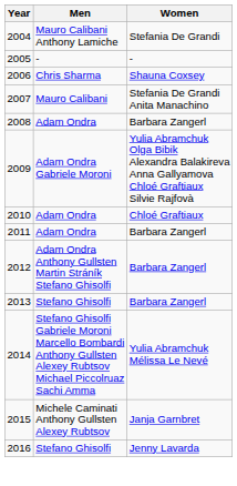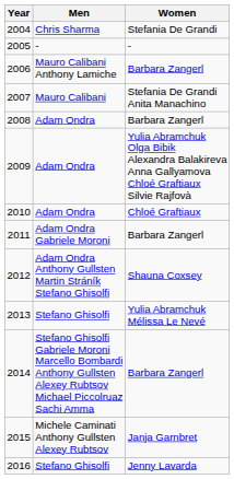 <table class="wikitable">
 <tr>
 <th>Year</th>
 <th>Men</th>
 <th>Women</th>
 </tr>
 <tr>
 <td align="center">2004</td>
-<td> <a href='#'>Mauro Calibani</a><br> Anthony Lamiche</td>
+<td> <a href='#'>Chris Sharma</a></td>
 <td> Stefania De Grandi</td>
 </tr>
 <tr>
 <td align="center">2005</td>
 <td>-</td>
 <td>-</td>
 </tr>
 <tr>
 <td align="center">2006</td>
-<td> <a href='#'>Chris Sharma</a></td>
-<td> <a href='#'>Shauna Coxsey</a></td>
+<td> <a href='#'>Mauro Calibani</a><br> Anthony Lamiche</td>
+<td> <a href='#'>Barbara Zangerl</a></td>
 </tr>
 <tr>
 <td align="center">2007</td>
 <td> <a href='#'>Mauro Calibani</a></td>
 <td> Stefania De Grandi<br> Anita Manachino</td>
 </tr>
 <tr>
 <td align="center">2008</td>
 <td> <a href='#'>Adam Ondra</a></td>
 <td> Barbara Zangerl</td>
 </tr>
 <tr>
 <td align="center">2009</td>
-<td> <a href='#'>Adam Ondra</a><br> <a href='#'>Gabriele Moroni</a></td>
+<td> <a href='#'>Adam Ondra</a></td>
 <td> <a href='#'>Yulia Abramchuk</a><br> <a href='#'>Olga Bibik</a><br> Alexandra Balakireva<br> Anna Gallyamova<br> <a href='#'>Chloé Graftiaux</a><br> Silvie Rajfovà</td>
 </tr>
 <tr>
 <td align="center">2010</td>
 <td> <a href='#'>Adam Ondra</a></td>
 <td> <a href='#'>Chloé Graftiaux</a></td>
 </tr>
 <tr>
 <td align="center">2011</td>
-<td> <a href='#'>Adam Ondra</a></td>
+<td> <a href='#'>Adam Ondra</a><br> <a href='#'>Gabriele Moroni</a></td>
 <td> Barbara Zangerl</td>
 </tr>
 <tr>
 <td align="center">2012</td>
 <td> <a href='#'>Adam Ondra</a><br> <a href='#'>Anthony Gullsten</a><br> <a href='#'>Martin Stráník</a><br>  <a href='#'>Stefano Ghisolfi</a></td>
-<td> <a href='#'>Barbara Zangerl</a></td>
+<td> <a href='#'>Shauna Coxsey</a></td>
 </tr>
 <tr>
 <td align="center">2013</td>
 <td> <a href='#'>Stefano Ghisolfi</a></td>
-<td> <a href='#'>Barbara Zangerl</a></td>
+<td> <a href='#'>Yulia Abramchuk</a><br>  <a href='#'>Mélissa Le Nevé</a></td>
 </tr>
 <tr>
 <td align="center">2014</td>
 <td> <a href='#'>Stefano Ghisolfi</a> <br> <a href='#'>Gabriele Moroni</a><br>  <a href='#'>Marcello Bombardi</a> <br> <a href='#'>Anthony Gullsten</a><br>  <a href='#'>Alexey Rubtsov</a> <br> <a href='#'>Michael Piccolruaz</a><br>  <a href='#'>Sachi Amma</a></td>
-<td> <a href='#'>Yulia Abramchuk</a><br>  <a href='#'>Mélissa Le Nevé</a></td>
+<td> <a href='#'>Barbara Zangerl</a></td>
 </tr>
 <tr>
 <td align="center">2015</td>
 <td> Michele Caminati<br> Anthony Gullsten<br> <a href='#'>Alexey Rubtsov</a></td>
 <td> <a href='#'>Janja Garnbret</a></td>
 </tr>
 <tr>
 <td align="center">2016</td>
 <td> <a href='#'>Stefano Ghisolfi</a></td>
 <td> <a href='#'>Jenny Lavarda</a></td>
 </tr>
 </table>
